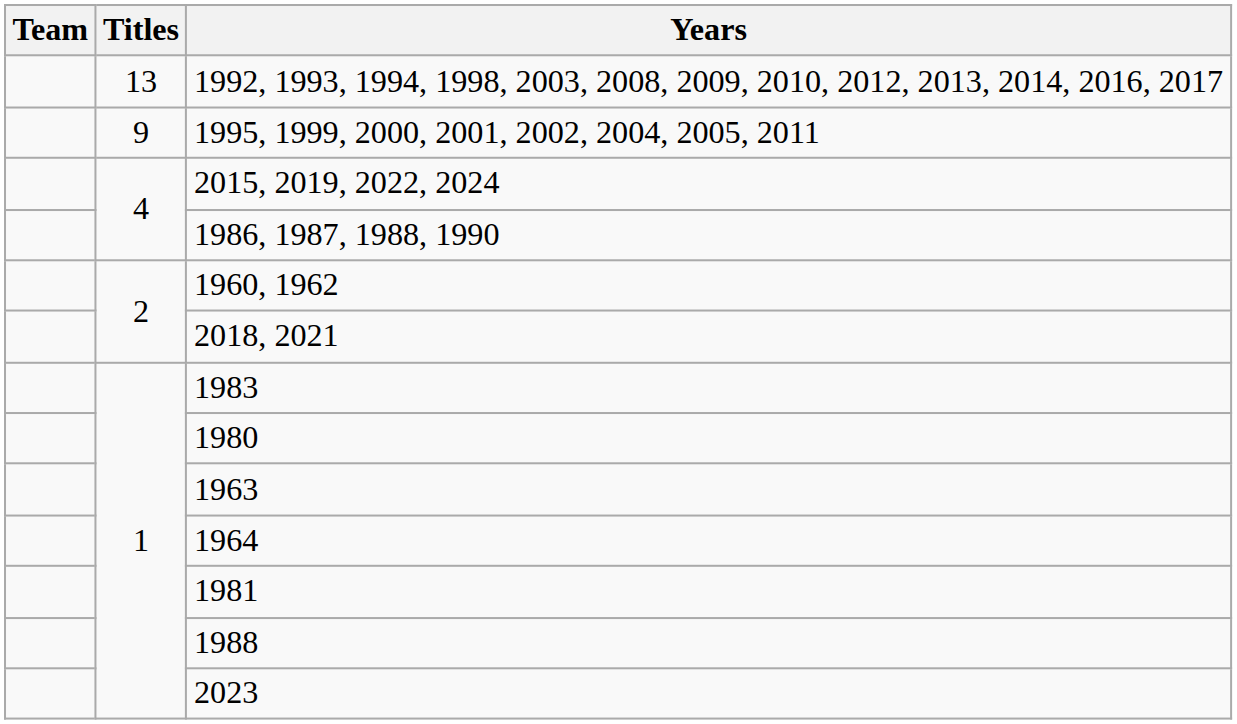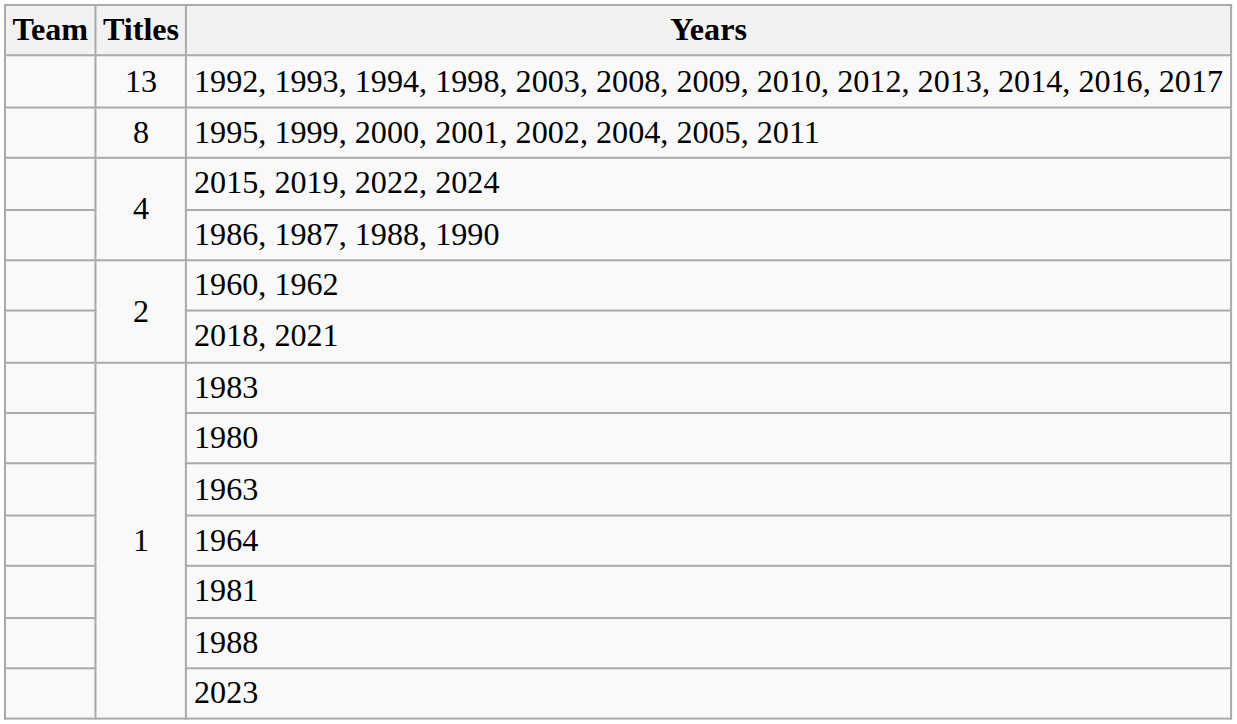 <table class="wikitable sortable" style="text-align:center">
 <tr>
 <th>Team</th>
 <th>Titles</th>
 <th>Years</th>
 </tr>
 <tr>
 <td style=><strong></strong></td>
 <td>13</td>
 <td align=left>1992, 1993, 1994, 1998, 2003, 2008, 2009, 2010, 2012, 2013, 2014, 2016, 2017</td>
 </tr>
 <tr>
 <td style=><strong></strong></td>
-<td>9</td>
+<td>8</td>
 <td align=left>1995, 1999, 2000, 2001, 2002, 2004, 2005, 2011</td>
 </tr>
 <tr>
 <td style=><strong></strong></td>
 <td rowspan=2>4</td>
 <td align=left>2015, 2019, 2022, 2024</td>
 </tr>
 <tr>
 <td style=><strong></strong></td>
 <td align=left>1986, 1987, 1988, 1990</td>
 </tr>
 <tr>
 <td style=><strong></strong></td>
 <td rowspan=2>2</td>
 <td align=left>1960, 1962</td>
 </tr>
 <tr>
 <td style=><strong></strong></td>
 <td align=left>2018, 2021</td>
 </tr>
 <tr>
 <td style=><strong></strong></td>
 <td rowspan="7">1</td>
 <td align="left">1983</td>
 </tr>
 <tr>
 <td style=><strong></strong></td>
 <td align=left>1980</td>
 </tr>
 <tr>
 <td style=><strong></strong></td>
 <td align=left>1963</td>
 </tr>
 <tr>
 <td style=><strong></strong></td>
 <td align=left>1964</td>
 </tr>
 <tr>
 <td style=><strong></strong></td>
 <td align=left>1981</td>
 </tr>
 <tr>
 <td style=><strong></strong></td>
 <td align=left>1988</td>
 </tr>
 <tr>
 <td style=><strong></strong></td>
 <td align=left>2023</td>
 </tr>
 </table>
